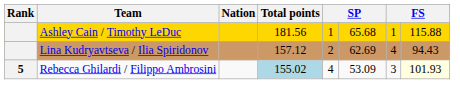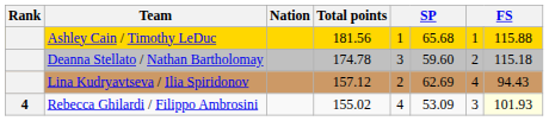 <table class="wikitable sortable" style="text-align:left">
 <tr>
 <th scope="col">Rank</th>
 <th scope="col">Team</th>
 <th scope="col">Nation</th>
 <th scope="col">Total points</th>
 <th scope="col" colspan="2" width="80px"><a href='#'>SP</a></th>
 <th scope="col" colspan="2" width="80px"><a href='#'>FS</a></th>
 </tr>
 <tr bgcolor="gold">
 <th scope="row"></th>
 <td><a href='#'>Ashley Cain</a> / <a href='#'>Timothy LeDuc</a></td>
 <td></td>
 <td align="center">181.56</td>
 <td align="center">1</td>
 <td align="center">65.68</td>
 <td align="center">1</td>
 <td align="center">115.88</td>
 </tr>
+<tr bgcolor="silver">
+<th scope="row"></th>
+<td><a href='#'>Deanna Stellato</a> / <a href='#'>Nathan Bartholomay</a></td>
+<td></td>
+<td align="center">174.78</td>
+<td align="center">3</td>
+<td align="center">59.60</td>
+<td align="center">2</td>
+<td align="center">115.18</td>
+</tr>
 <tr bgcolor="cc9966">
 <th scope="row"></th>
 <td><a href='#'>Lina Kudryavtseva</a> / <a href='#'>Ilia Spiridonov</a></td>
 <td></td>
 <td align="center">157.12</td>
 <td align="center">2</td>
 <td align="center">62.69</td>
 <td align="center">4</td>
 <td align="center">94.43</td>
 </tr>
 <tr>
-<th scope="row">5</th>
+<th scope="row">4</th>
 <td><a href='#'>Rebecca Ghilardi</a> / <a href='#'>Filippo Ambrosini</a></td>
 <td></td>
-<td align="center" style="background: lightblue;">155.02</td>
+<td align="center">155.02</td>
 <td align="center">4</td>
 <td align="center">53.09</td>
 <td align="center">3</td>
 <td align="center" style="background: lightyellow;">101.93</td>
 </tr>
 </table>
